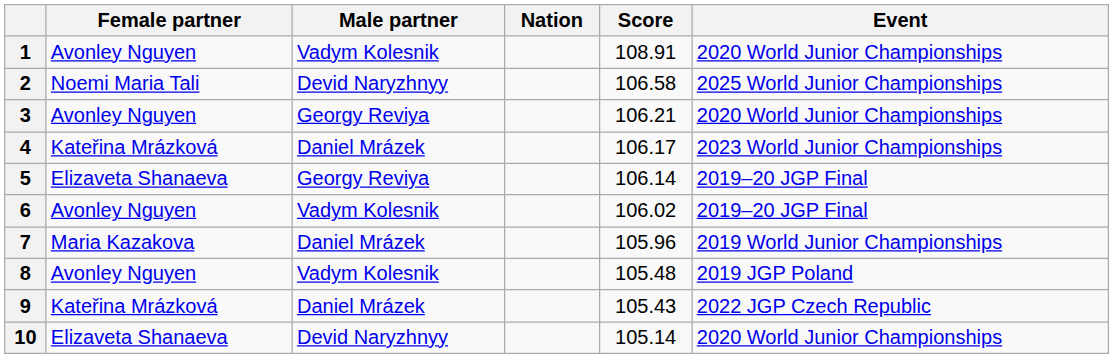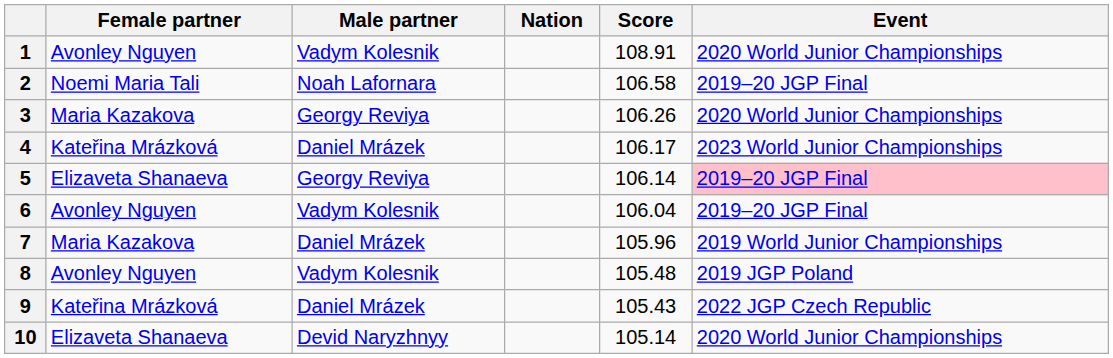 <table class="wikitable sortable" style="text-align:left; width:100%">
 <tr>
 <th scope="col"></th>
 <th scope="col">Female partner</th>
 <th scope="col">Male partner</th>
 <th scope="col">Nation</th>
 <th scope="col">Score</th>
 <th scope="col">Event</th>
 </tr>
 <tr>
 <th scope="row">1</th>
 <td><a href='#'>Avonley Nguyen</a></td>
 <td><a href='#'>Vadym Kolesnik</a></td>
 <td></td>
 <td style="text-align:center;">108.91</td>
 <td><a href='#'>2020 World Junior Championships</a></td>
 </tr>
 <tr>
 <th scope="row">2</th>
 <td><a href='#'>Noemi Maria Tali</a></td>
-<td><a href='#'>Devid Naryzhnyy</a></td>
+<td><a href='#'>Noah Lafornara</a></td>
 <td></td>
 <td style="text-align:center;">106.58</td>
-<td><a href='#'>2025 World Junior Championships</a></td>
+<td><a href='#'>2019–20 JGP Final</a></td>
 </tr>
 <tr>
 <th scope="row">3</th>
-<td><a href='#'>Avonley Nguyen</a></td>
+<td><a href='#'>Maria Kazakova</a></td>
 <td><a href='#'>Georgy Reviya</a></td>
 <td></td>
-<td style="text-align:center;">106.21</td>
+<td style="text-align:center;">106.26</td>
 <td><a href='#'>2020 World Junior Championships</a></td>
 </tr>
 <tr>
 <th scope="row">4</th>
 <td><a href='#'>Kateřina Mrázková</a></td>
 <td><a href='#'>Daniel Mrázek</a></td>
 <td></td>
 <td style="text-align:center;">106.17</td>
 <td><a href='#'>2023 World Junior Championships</a></td>
 </tr>
 <tr>
 <th scope="row">5</th>
 <td><a href='#'>Elizaveta Shanaeva</a></td>
 <td><a href='#'>Georgy Reviya</a></td>
 <td></td>
 <td style="text-align:center;">106.14</td>
-<td><a href='#'>2019–20 JGP Final</a></td>
+<td style="background: pink;"><a href='#'>2019–20 JGP Final</a></td>
 </tr>
 <tr>
 <th scope="row">6</th>
 <td><a href='#'>Avonley Nguyen</a></td>
 <td><a href='#'>Vadym Kolesnik</a></td>
 <td></td>
-<td style="text-align:center;">106.02</td>
+<td style="text-align:center;">106.04</td>
 <td><a href='#'>2019–20 JGP Final</a></td>
 </tr>
 <tr>
 <th scope="row">7</th>
 <td><a href='#'>Maria Kazakova</a></td>
 <td><a href='#'>Daniel Mrázek</a></td>
 <td></td>
 <td style="text-align:center;">105.96</td>
 <td><a href='#'>2019 World Junior Championships</a></td>
 </tr>
 <tr>
 <th scope="row">8</th>
 <td><a href='#'>Avonley Nguyen</a></td>
 <td><a href='#'>Vadym Kolesnik</a></td>
 <td></td>
 <td style="text-align:center;">105.48</td>
 <td><a href='#'>2019 JGP Poland</a></td>
 </tr>
 <tr>
 <th scope="row">9</th>
 <td><a href='#'>Kateřina Mrázková</a></td>
 <td><a href='#'>Daniel Mrázek</a></td>
 <td></td>
 <td style="text-align:center;">105.43</td>
 <td><a href='#'>2022 JGP Czech Republic</a></td>
 </tr>
 <tr>
 <th scope="row">10</th>
 <td><a href='#'>Elizaveta Shanaeva</a></td>
 <td><a href='#'>Devid Naryzhnyy</a></td>
 <td></td>
 <td style="text-align:center;">105.14</td>
 <td><a href='#'>2020 World Junior Championships</a></td>
 </tr>
 </table>
